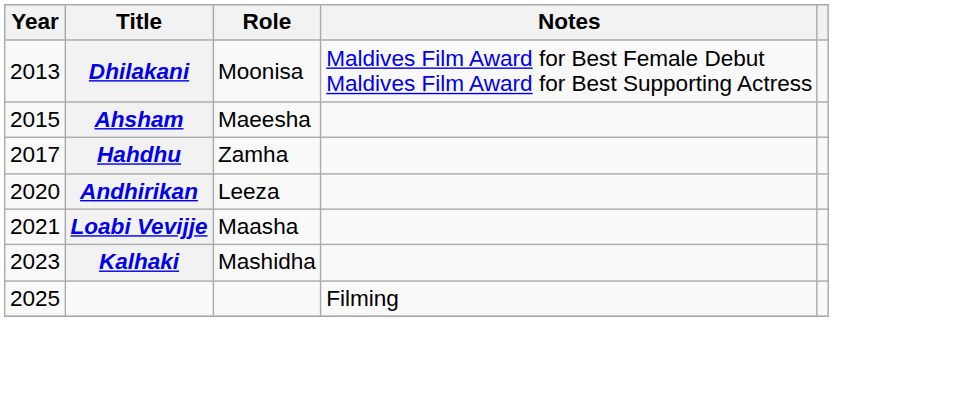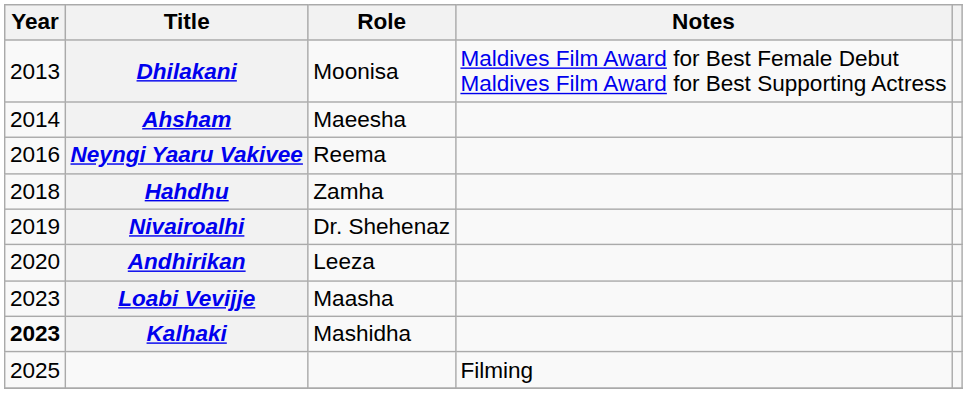 <table class="wikitable sortable plainrowheaders">
 <tr style="background:#ccc; text-align:center;">
 <th scope="col">Year</th>
 <th scope="col">Title</th>
 <th scope="col">Role</th>
 <th scope="col">Notes</th>
 <th scope="col" class="unsortable"></th>
 </tr>
 <tr>
 <td>2013</td>
 <th scope="row"><em><a href='#'>Dhilakani</a></em></th>
 <td>Moonisa</td>
 <td><a href='#'>Maldives Film Award</a> for Best Female Debut<br><a href='#'>Maldives Film Award</a> for Best Supporting Actress</td>
 <td style="text-align: center;"><br></td>
 </tr>
 <tr>
-<td>2015</td>
+<td>2014</td>
 <th scope="row"><em><a href='#'>Ahsham</a></em></th>
 <td>Maeesha</td>
 <td></td>
 <td style="text-align: center;"></td>
 </tr>
 <tr>
-<td>2017</td>
+<td>2016</td>
+<th scope="row"><em><a href='#'>Neyngi Yaaru Vakivee</a></em></th>
+<td>Reema</td>
+<td></td>
+<td style="text-align: center;"></td>
+</tr>
+<tr>
+<td>2018</td>
 <th scope="row"><em><a href='#'>Hahdhu</a></em></th>
 <td>Zamha</td>
+<td></td>
+<td style="text-align: center;"></td>
+</tr>
+<tr>
+<td>2019</td>
+<th scope="row"><em><a href='#'>Nivairoalhi</a></em></th>
+<td>Dr. Shehenaz</td>
 <td></td>
 <td style="text-align: center;"></td>
 </tr>
 <tr>
 <td>2020</td>
 <th scope="row"><em><a href='#'>Andhirikan</a></em></th>
 <td>Leeza</td>
 <td></td>
 <td style="text-align: center;"></td>
 </tr>
 <tr>
-<td>2021</td>
+<td>2023</td>
 <th scope="row"><em><a href='#'>Loabi Vevijje</a></em></th>
 <td>Maasha</td>
 <td></td>
 <td style="text-align:center;"></td>
 </tr>
 <tr>
-<td>2023</td>
+<td><strong>2023</strong></td>
 <th scope="row"><em><a href='#'>Kalhaki</a></em></th>
 <td>Mashidha</td>
 <td></td>
 <td style="text-align: center;"></td>
 </tr>
 <tr>
 <td>2025</td>
 <td></td>
 <td></td>
 <td>Filming</td>
 <td></td>
 </tr>
 <tr>
 </tr>
 </table>
